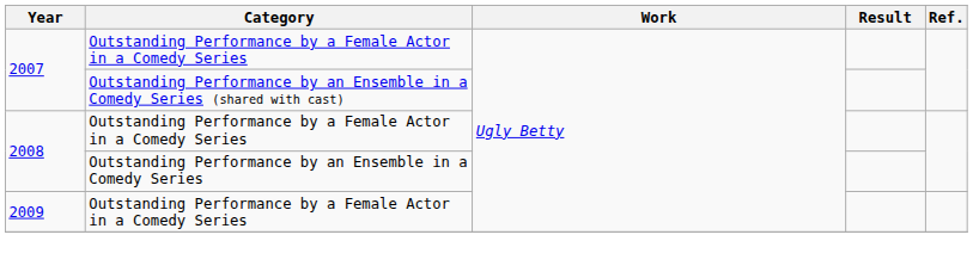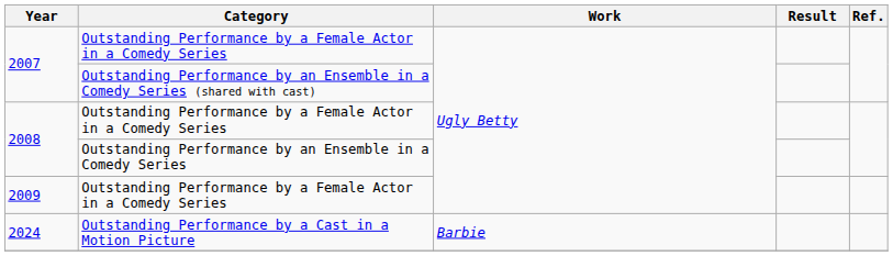 <table class=wikitable>
 <tr>
 <th scope="col" style="width:5em;">Year</th>
 <th scope="col" style="width:26em;">Category</th>
 <th scope="col" style="width:25em;">Work</th>
 <th scope="col" style="width:5em;">Result</th>
 <th>Ref.</th>
 </tr>
 <tr>
 <td rowspan="2"><a href='#'>2007</a></td>
 <td><a href='#'>Outstanding Performance by a Female Actor in a Comedy Series</a></td>
 <td rowspan="5"><em><a href='#'>Ugly Betty</a></em></td>
 <td></td>
 <td rowspan="2"></td>
 </tr>
 <tr>
 <td><a href='#'>Outstanding Performance by an Ensemble in a Comedy Series</a> <small>(shared with cast)</small></td>
 <td></td>
 </tr>
 <tr>
 <td rowspan="2"><a href='#'>2008</a></td>
 <td>Outstanding Performance by a Female Actor in a Comedy Series</td>
 <td></td>
 <td rowspan="2"></td>
 </tr>
 <tr>
 <td>Outstanding Performance by an Ensemble in a Comedy Series</td>
 <td></td>
 </tr>
 <tr>
 <td><a href='#'>2009</a></td>
 <td>Outstanding Performance by a Female Actor in a Comedy Series</td>
 <td></td>
 <td></td>
 </tr>
 <tr>
+<td><a href='#'>2024</a></td>
+<td><a href='#'>Outstanding Performance by a Cast in a Motion Picture</a></td>
+<td><em><a href='#'>Barbie</a></em></td>
+<td></td>
+<td></td>
+</tr>
+<tr>
 </tr>
 </table>
